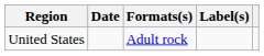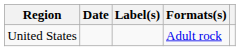 <table class="wikitable plainrowheaders" style="text-align:left">
 <tr>
 <th scope="col">Region</th>
 <th scope="col">Date</th>
+<th scope="col">Label(s)</th>
 <th scope="col">Formats(s)</th>
-<th scope="col">Label(s)</th>
 <th scope="col"></th>
 </tr>
 <tr>
 <td>United States</td>
 <td></td>
+<td></td>
 <td><a href='#'>Adult rock</a></td>
-<td></td>
 <td align="center"></td>
 </tr>
 </table>
